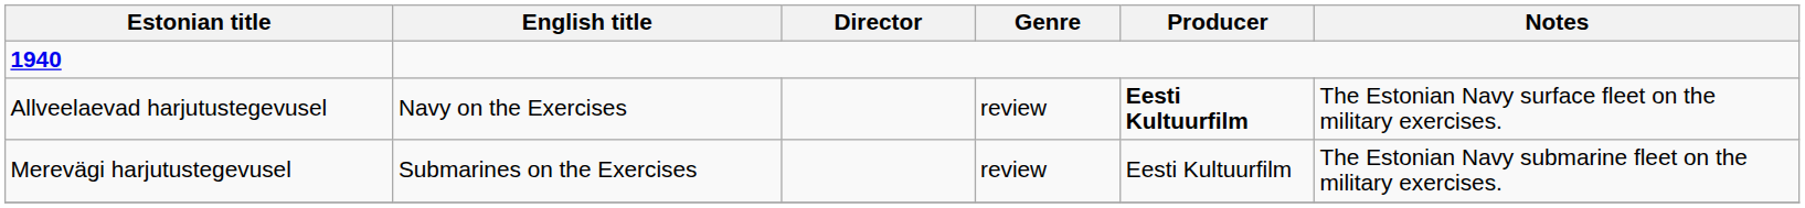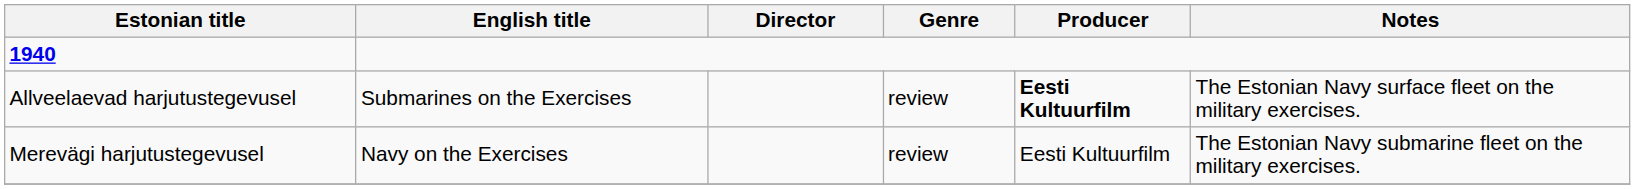 <table class="wikitable" width= "99%">
 <tr>
 <th width=16%>Estonian title</th>
 <th width=16%>English title</th>
 <th width=8%>Director</th>
 <th width=6%>Genre</th>
 <th width=8%>Producer</th>
 <th width=20%>Notes</th>
 </tr>
 <tr>
 <td><strong><a href='#'>1940</a></strong></td>
 </tr>
 <tr>
 <td>Allveelaevad harjutustegevusel</td>
-<td>Navy on the Exercises</td>
+<td>Submarines on the Exercises</td>
 <td></td>
 <td>review</td>
 <td><strong>Eesti Kultuurfilm</strong></td>
 <td>The Estonian Navy surface fleet on the military exercises.</td>
 </tr>
 <tr>
 <td>Merevägi harjutustegevusel</td>
-<td>Submarines on the Exercises</td>
+<td>Navy on the Exercises</td>
 <td></td>
 <td>review</td>
 <td>Eesti Kultuurfilm</td>
 <td>The Estonian Navy submarine fleet on the military exercises.</td>
 </tr>
 <tr>
 </tr>
 </table>
